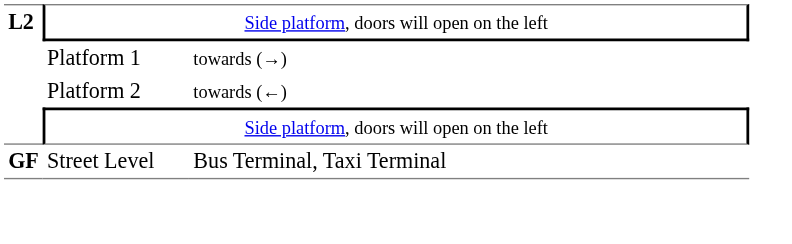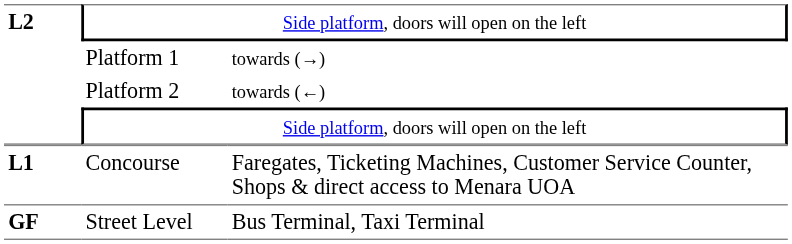 <table table border=0 cellspacing=0 cellpadding=3>
 <tr>
 <td style="border-top:solid 1px gray;border-bottom:solid 1px gray;" rowspan=4 valign=top><strong>L2</strong></td>
 <td style="border-top:solid 1px gray;border-right:solid 2px black;border-left:solid 2px black;border-bottom:solid 2px black;text-align:center;" colspan=2><small><a href='#'>Side platform</a>, doors will open on the left</small></td>
 </tr>
 <tr>
 <td>Platform 1</td>
 <td>  <small>towards   (→)</small></td>
 </tr>
 <tr>
 <td>Platform 2</td>
 <td style="">  <small>towards   (←)</small></td>
 </tr>
 <tr>
 <td style="border-top:solid 2px black;border-right:solid 2px black;border-left:solid 2px black;border-bottom:solid 1px gray;text-align:center;" colspan=2><small><a href='#'>Side platform</a>, doors will open on the left</small></td>
 </tr>
 <tr>
+<td style="border-top:solid 1px gray;border-bottom:solid 1px gray;" width=50 valign=top><strong>L1</strong></td>
+<td style="border-top:solid 1px gray;border-bottom:solid 1px gray;" width=100 valign=top>Concourse</td>
+<td style="border-top:solid 1px gray;border-bottom:solid 1px gray;" width=400 valign=top>Faregates, Ticketing Machines, Customer Service Counter, Shops & direct access to Menara UOA</td>
+</tr>
+<tr>
 <td style="border-bottom:solid 1px gray;" rowspan=3 valign=top><strong>GF</strong></td>
 <td style="border-bottom:solid 1px gray;" width=100 valign=top>Street Level</td>
 <td style="border-bottom:solid 1px gray;" width=400 valign=top>Bus Terminal, Taxi Terminal</td>
 </tr>
 <tr>
 </tr>
 </table>
